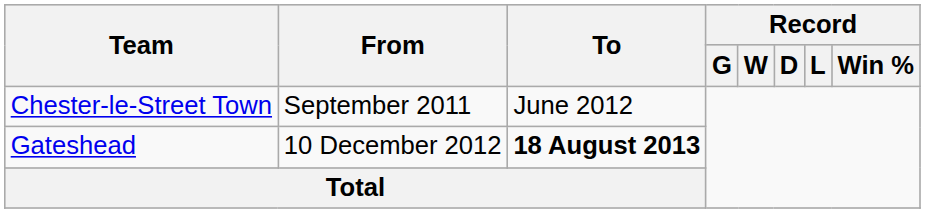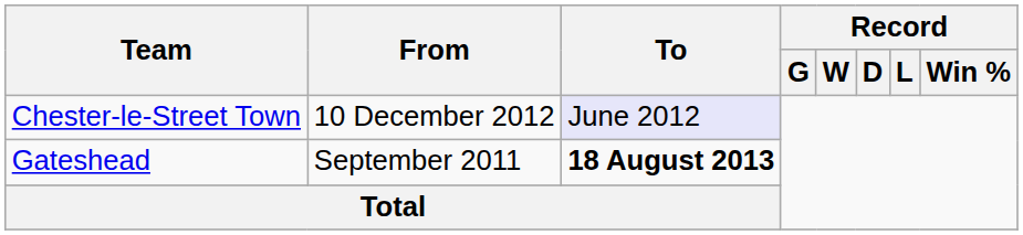 <table class="wikitable" style="text-align: center">
 <tr>
 <th rowspan="2">Team</th>
 <th rowspan="2">From</th>
 <th rowspan="2">To</th>
 <th colspan="5">Record</th>
 </tr>
 <tr>
 <th>G</th>
 <th>W</th>
 <th>D</th>
 <th>L</th>
 <th>Win %</th>
 </tr>
 <tr>
 <td align=left><a href='#'>Chester-le-Street Town</a></td>
-<td align=left>September 2011</td>
-<td align=left>June 2012<br></td>
+<td align=left>10 December 2012</td>
+<td align=left style="background: lavender;">June 2012<br></td>
 </tr>
 <tr>
 <td align=left><a href='#'>Gateshead</a></td>
-<td align=left>10 December 2012</td>
+<td align=left>September 2011</td>
 <td align=left><strong>18 August 2013<br></strong></td>
 </tr>
 <tr>
 <th colspan=3>Total<br></th>
 </tr>
 </table>
